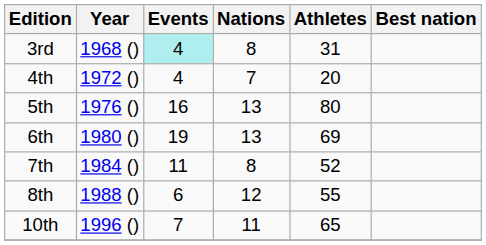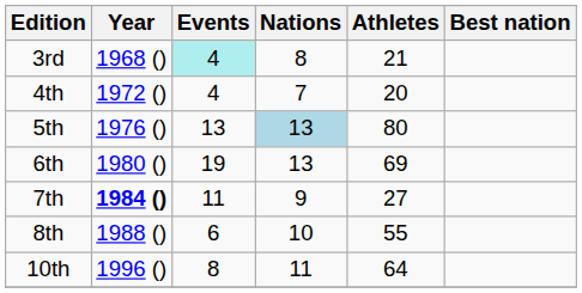 <table class=wikitable style="text-align:center">
 <tr>
 <th>Edition</th>
 <th>Year</th>
 <th>Events</th>
 <th>Nations</th>
 <th>Athletes</th>
 <th>Best nation</th>
 </tr>
 <tr>
 <td>3rd</td>
 <td><a href='#'>1968</a> ()</td>
 <td style="background: paleturquoise;">4</td>
 <td>8</td>
-<td>31</td>
+<td>21</td>
 <td align=left></td>
 </tr>
 <tr>
 <td>4th</td>
 <td><a href='#'>1972</a> ()</td>
 <td>4</td>
 <td>7</td>
 <td>20</td>
 <td align=left></td>
 </tr>
 <tr>
 <td>5th</td>
 <td><a href='#'>1976</a> ()</td>
-<td>16</td>
 <td>13</td>
+<td style="background: lightblue;">13</td>
 <td>80</td>
 <td align=left></td>
 </tr>
 <tr>
 <td>6th</td>
 <td><a href='#'>1980</a> ()</td>
 <td>19</td>
 <td>13</td>
 <td>69</td>
 <td align=left></td>
 </tr>
 <tr>
 <td>7th</td>
-<td><a href='#'>1984</a> ()</td>
+<td><strong><a href='#'>1984</a> ()</strong></td>
 <td>11</td>
-<td>8</td>
-<td>52</td>
+<td>9</td>
+<td>27</td>
 <td align=left></td>
 </tr>
 <tr>
 <td>8th</td>
 <td><a href='#'>1988</a> ()</td>
 <td>6</td>
-<td>12</td>
+<td>10</td>
 <td>55</td>
 <td align=left></td>
 </tr>
 <tr>
 <td>10th</td>
 <td><a href='#'>1996</a> ()</td>
-<td>7</td>
+<td>8</td>
 <td>11</td>
-<td>65</td>
+<td>64</td>
 <td></td>
 </tr>
 <tr>
 </tr>
 </table>
